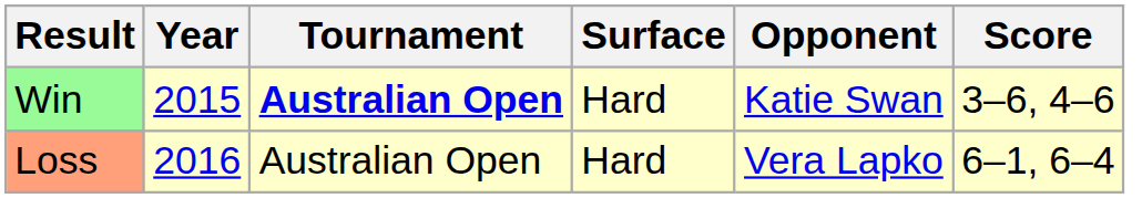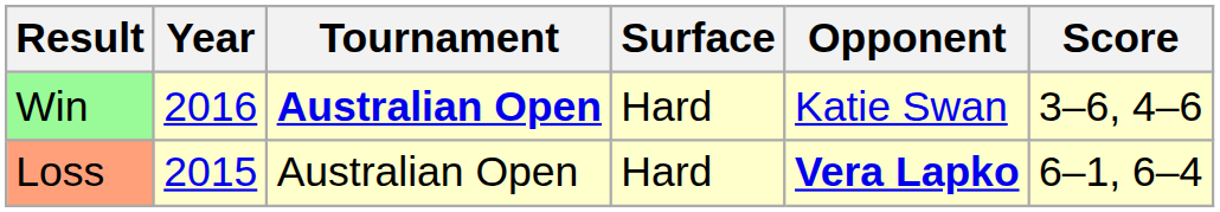 <table class="sortable wikitable">
 <tr>
 <th>Result</th>
 <th>Year</th>
 <th>Tournament</th>
 <th>Surface</th>
 <th>Opponent</th>
 <th class="unsortable">Score</th>
 </tr>
 <tr style="background:#ffc;">
 <td style="background:#98fb98;">Win</td>
-<td><a href='#'>2015</a></td>
+<td><a href='#'>2016</a></td>
 <td><strong><a href='#'>Australian Open</a></strong></td>
 <td>Hard</td>
 <td> <a href='#'>Katie Swan</a></td>
 <td>3–6, 4–6</td>
 </tr>
 <tr style="background:#ffc;">
 <td style="background:#ffa07a;">Loss</td>
-<td><a href='#'>2016</a></td>
+<td><a href='#'>2015</a></td>
 <td>Australian Open</td>
 <td>Hard</td>
-<td> <a href='#'>Vera Lapko</a></td>
+<td><strong> <a href='#'>Vera Lapko</a></strong></td>
 <td>6–1, 6–4</td>
 </tr>
 </table>
